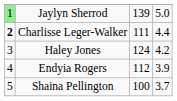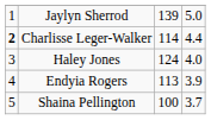 <table class="wikitable sortable" style="text-align:center">
 <tr>
 </tr>
 <tr>
-<td style="background: lightgreen;">1</td>
+<td>1</td>
 <td>Jaylyn Sherrod</td>
 <td>139</td>
 <td>5.0</td>
 </tr>
 <tr>
 <td><strong>2</strong></td>
 <td>Charlisse Leger-Walker</td>
-<td>111</td>
+<td>114</td>
 <td>4.4</td>
 </tr>
 <tr>
 <td>3</td>
 <td>Haley Jones</td>
 <td>124</td>
-<td>4.2</td>
+<td>4.0</td>
 </tr>
 <tr>
 <td>4</td>
 <td>Endyia Rogers</td>
-<td>112</td>
+<td>113</td>
 <td>3.9</td>
 </tr>
 <tr>
 <td>5</td>
 <td>Shaina Pellington</td>
 <td>100</td>
 <td>3.7</td>
 </tr>
 </table>
